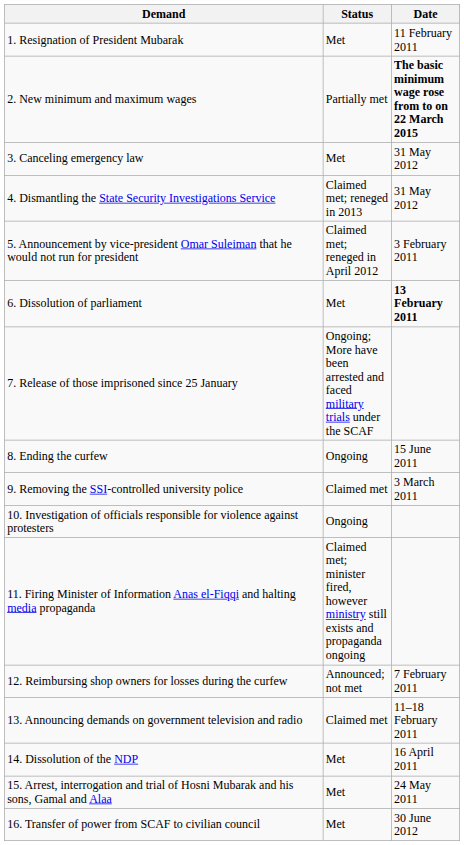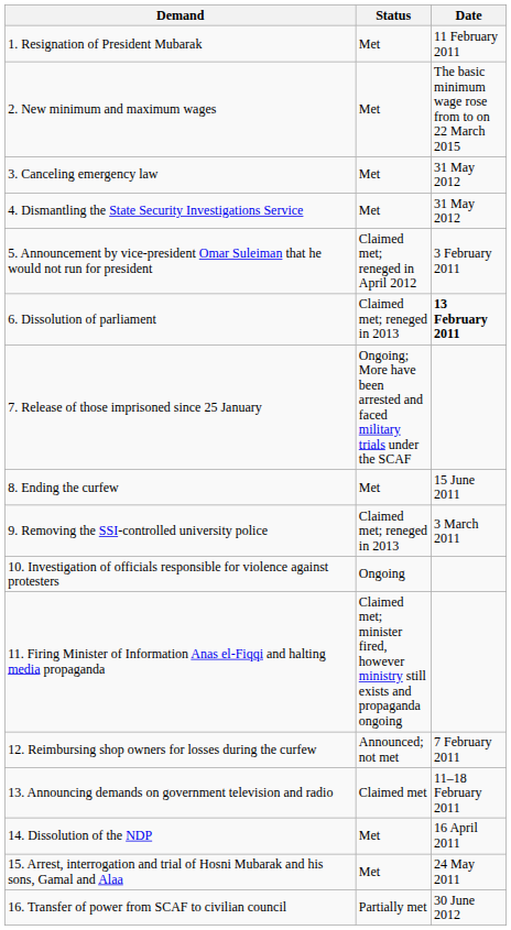 <table class="wikitable">
 <tr>
 <th style="width:70%;">Demand</th>
 <th style="width:15%;">Status</th>
 <th style="width:15%;">Date</th>
 </tr>
 <tr>
 <td>1. Resignation of President Mubarak</td>
 <td>Met</td>
 <td>11 February 2011</td>
 </tr>
 <tr>
 <td>2. New minimum and maximum wages</td>
-<td>Partially met</td>
-<td><strong>The basic minimum wage rose from  to  on 22 March 2015</strong></td>
+<td>Met</td>
+<td>The basic minimum wage rose from  to  on 22 March 2015</td>
 </tr>
 <tr>
 <td>3. Canceling emergency law</td>
 <td>Met</td>
 <td>31 May 2012</td>
 </tr>
 <tr>
 <td>4. Dismantling the <a href='#'>State Security Investigations Service</a></td>
-<td>Claimed met; reneged in 2013</td>
+<td>Met</td>
 <td>31 May 2012</td>
 </tr>
 <tr>
 <td>5. Announcement by vice-president <a href='#'>Omar Suleiman</a> that he would not run for president</td>
 <td>Claimed met;<br>reneged in April 2012</td>
 <td>3 February 2011</td>
 </tr>
 <tr>
 <td>6. Dissolution of parliament</td>
-<td>Met</td>
+<td>Claimed met; reneged in 2013</td>
 <td><strong>13 February 2011</strong></td>
 </tr>
 <tr>
 <td>7. Release of those imprisoned since 25 January</td>
 <td>Ongoing; More have been arrested and faced <a href='#'>military trials</a> under the SCAF</td>
 <td></td>
 </tr>
 <tr>
 <td>8. Ending the curfew</td>
-<td>Ongoing</td>
+<td>Met</td>
 <td>15 June 2011</td>
 </tr>
 <tr>
 <td>9. Removing the <a href='#'>SSI</a>-controlled university police</td>
-<td>Claimed met</td>
+<td>Claimed met; reneged in 2013</td>
 <td>3 March 2011</td>
 </tr>
 <tr>
 <td>10. Investigation of officials responsible for violence against protesters</td>
 <td>Ongoing</td>
 <td></td>
 </tr>
 <tr>
 <td>11. Firing Minister of Information <a href='#'>Anas el-Fiqqi</a> and halting <a href='#'>media</a> propaganda</td>
 <td>Claimed met; minister fired, however <a href='#'>ministry</a> still exists and propaganda ongoing</td>
 <td></td>
 </tr>
 <tr>
 <td>12. Reimbursing shop owners for losses during the curfew</td>
 <td>Announced; not met</td>
 <td>7 February 2011</td>
 </tr>
 <tr>
 <td>13. Announcing demands on government television and radio</td>
 <td>Claimed met</td>
 <td>11–18 February 2011</td>
 </tr>
 <tr>
 <td>14. Dissolution of the <a href='#'>NDP</a></td>
 <td>Met</td>
 <td>16 April 2011</td>
 </tr>
 <tr>
 <td>15. Arrest, interrogation and trial of Hosni Mubarak and his sons, Gamal and <a href='#'>Alaa</a></td>
 <td>Met</td>
 <td>24 May 2011</td>
 </tr>
 <tr>
 <td>16. Transfer of power from SCAF to civilian council</td>
-<td>Met</td>
+<td>Partially met</td>
 <td>30 June 2012</td>
 </tr>
 </table>
